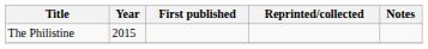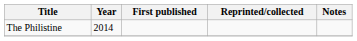 <table class='wikitable sortable' width='90%'>
 <tr>
 <th width=25%>Title</th>
 <th>Year</th>
 <th>First published</th>
 <th>Reprinted/collected</th>
 <th>Notes</th>
 </tr>
 <tr>
 <td>The Philistine</td>
-<td>2015</td>
+<td>2014</td>
 <td></td>
 <td></td>
 <td></td>
 </tr>
 <tr>
 </tr>
 </table>
